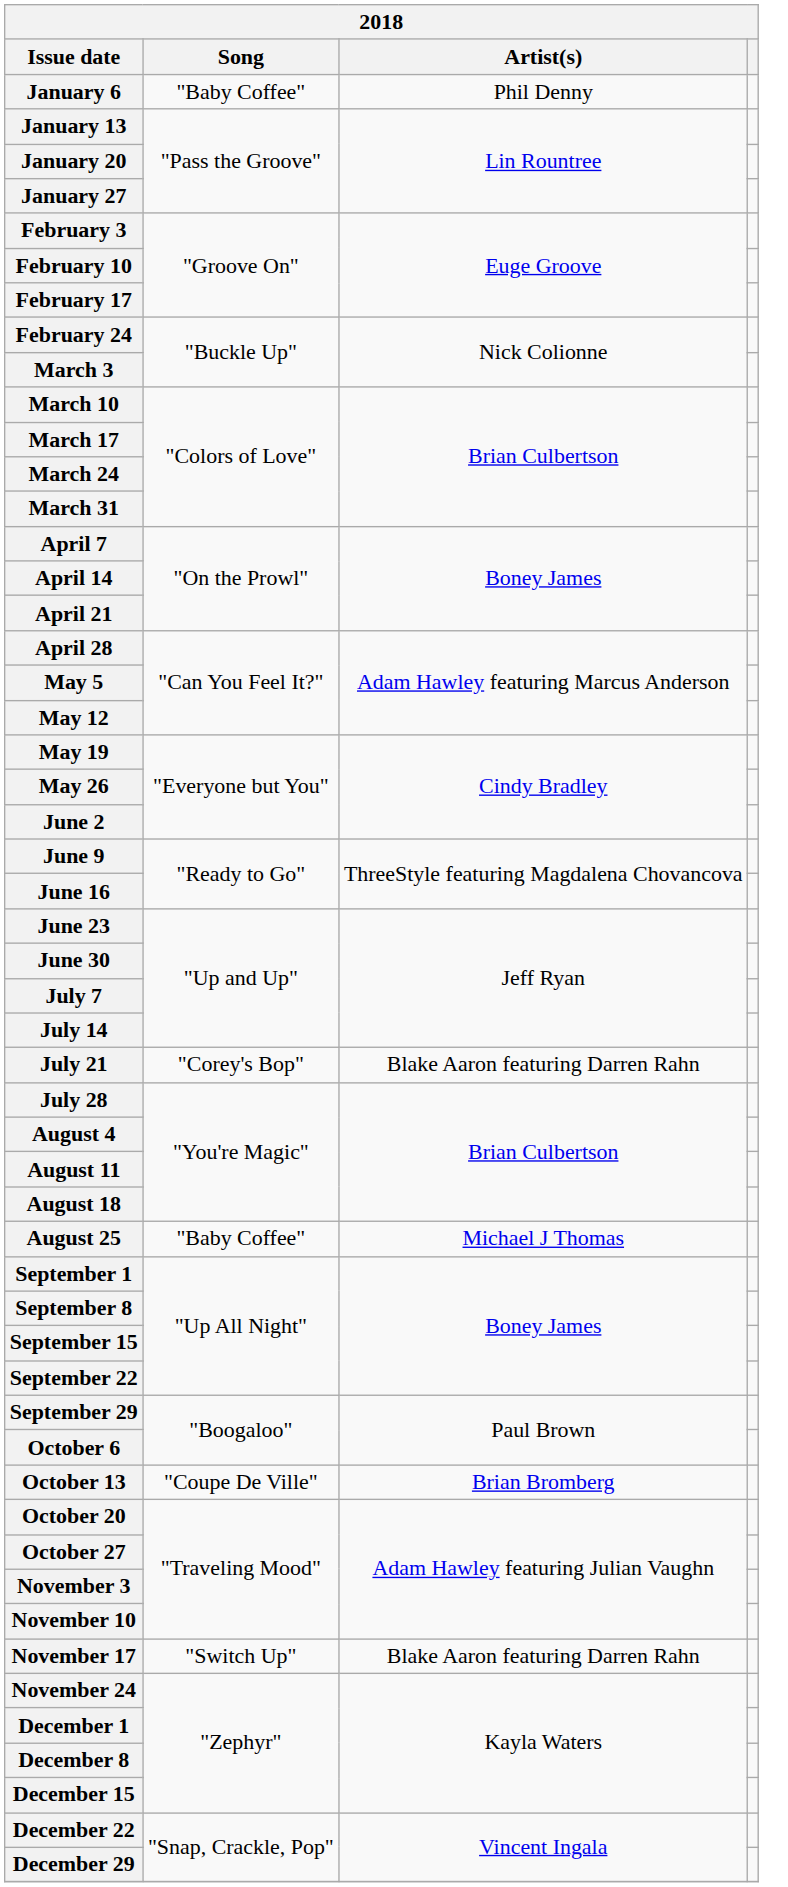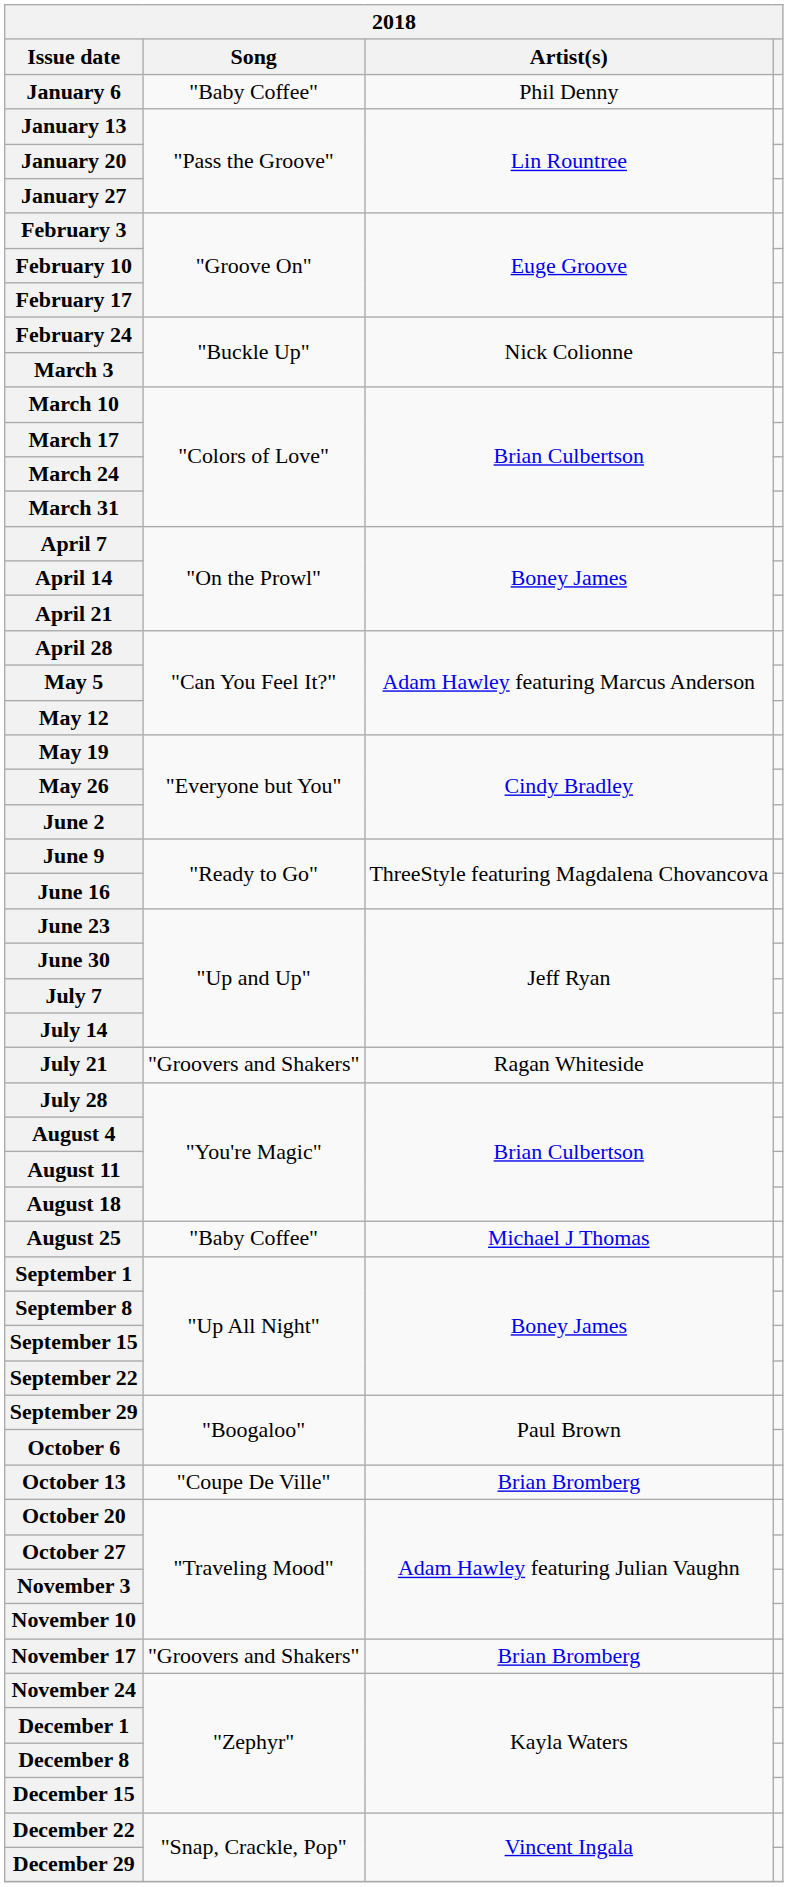 <table class="wikitable plainrowheaders" style="text-align: center;">
 <tr>
 <th colspan="5">2018</th>
 </tr>
 <tr>
 <th scope="col">Issue date</th>
 <th scope="col">Song</th>
 <th scope="col">Artist(s)</th>
 <th scope="col"></th>
 </tr>
 <tr>
 <th scope="row">January 6</th>
 <td>"Baby Coffee"</td>
 <td>Phil Denny</td>
 <td align="center"></td>
 </tr>
 <tr>
 <th scope="row">January 13</th>
 <td rowspan="3">"Pass the Groove"</td>
 <td rowspan="3"><a href='#'>Lin Rountree</a></td>
 <td align="center"></td>
 </tr>
 <tr>
 <th scope="row">January 20</th>
 <td align="center"></td>
 </tr>
 <tr>
 <th scope="row">January 27</th>
 <td align="center"></td>
 </tr>
 <tr>
 <th scope="row">February 3</th>
 <td rowspan="3">"Groove On"</td>
 <td rowspan="3"><a href='#'>Euge Groove</a></td>
 <td align="center"></td>
 </tr>
 <tr>
 <th scope="row">February 10</th>
 <td align="center"></td>
 </tr>
 <tr>
 <th scope="row">February 17</th>
 <td align="center"></td>
 </tr>
 <tr>
 <th scope="row">February 24</th>
 <td rowspan="2">"Buckle Up"</td>
 <td rowspan="2">Nick Colionne</td>
 <td align="center"></td>
 </tr>
 <tr>
 <th scope="row">March 3</th>
 <td align="center"></td>
 </tr>
 <tr>
 <th scope="row">March 10</th>
 <td rowspan="4">"Colors of Love"</td>
 <td rowspan="4"><a href='#'>Brian Culbertson</a></td>
 <td align="center"></td>
 </tr>
 <tr>
 <th scope="row">March 17</th>
 <td align="center"></td>
 </tr>
 <tr>
 <th scope="row">March 24</th>
 <td align="center"></td>
 </tr>
 <tr>
 <th scope="row">March 31</th>
 <td align="center"></td>
 </tr>
 <tr>
 <th scope="row">April 7</th>
 <td rowspan="3">"On the Prowl"</td>
 <td rowspan="3"><a href='#'>Boney James</a></td>
 <td align="center"></td>
 </tr>
 <tr>
 <th scope="row">April 14</th>
 <td align="center"></td>
 </tr>
 <tr>
 <th scope="row">April 21</th>
 <td align="center"></td>
 </tr>
 <tr>
 <th scope="row">April 28</th>
 <td rowspan="3">"Can You Feel It?"</td>
 <td rowspan="3"><a href='#'>Adam Hawley</a> featuring Marcus Anderson</td>
 <td align="center"></td>
 </tr>
 <tr>
 <th scope="row">May 5</th>
 <td align="center"></td>
 </tr>
 <tr>
 <th scope="row">May 12</th>
 <td align="center"></td>
 </tr>
 <tr>
 <th scope="row">May 19</th>
 <td rowspan="3">"Everyone but You"</td>
 <td rowspan="3"><a href='#'>Cindy Bradley</a></td>
 <td align="center"></td>
 </tr>
 <tr>
 <th scope="row">May 26</th>
 <td align="center"></td>
 </tr>
 <tr>
 <th scope="row">June 2</th>
 <td align="center"></td>
 </tr>
 <tr>
 <th scope="row">June 9</th>
 <td rowspan="2">"Ready to Go"</td>
 <td rowspan="2">ThreeStyle featuring Magdalena Chovancova</td>
 <td align="center"></td>
 </tr>
 <tr>
 <th scope="row">June 16</th>
 <td align="center"></td>
 </tr>
 <tr>
 <th scope="row">June 23</th>
 <td rowspan="4">"Up and Up"</td>
 <td rowspan="4">Jeff Ryan</td>
 <td align="center"></td>
 </tr>
 <tr>
 <th scope="row">June 30</th>
 <td align="center"></td>
 </tr>
 <tr>
 <th scope="row">July 7</th>
 <td align="center"></td>
 </tr>
 <tr>
 <th scope="row">July 14</th>
 <td align="center"></td>
 </tr>
 <tr>
 <th scope="row">July 21</th>
-<td>"Corey's Bop"</td>
-<td>Blake Aaron featuring Darren Rahn</td>
+<td>"Groovers and Shakers"</td>
+<td>Ragan Whiteside</td>
 <td align="center"></td>
 </tr>
 <tr>
 <th scope="row">July 28</th>
 <td rowspan="4">"You're Magic"</td>
 <td rowspan="4"><a href='#'>Brian Culbertson</a></td>
 <td align="center"></td>
 </tr>
 <tr>
 <th scope="row">August 4</th>
 <td align="center"></td>
 </tr>
 <tr>
 <th scope="row">August 11</th>
 <td align="center"></td>
 </tr>
 <tr>
 <th scope="row">August 18</th>
 <td align="center"></td>
 </tr>
 <tr>
 <th scope="row">August 25</th>
 <td>"Baby Coffee"</td>
 <td><a href='#'>Michael J Thomas</a></td>
 <td align="center"></td>
 </tr>
 <tr>
 <th scope="row">September 1</th>
 <td rowspan="4">"Up All Night"</td>
 <td rowspan="4"><a href='#'>Boney James</a></td>
 <td align="center"></td>
 </tr>
 <tr>
 <th scope="row">September 8</th>
 <td align="center"></td>
 </tr>
 <tr>
 <th scope="row">September 15</th>
 <td align="center"></td>
 </tr>
 <tr>
 <th scope="row">September 22</th>
 <td align="center"></td>
 </tr>
 <tr>
 <th scope="row">September 29</th>
 <td rowspan="2">"Boogaloo"</td>
 <td rowspan="2">Paul Brown</td>
 <td align="center"></td>
 </tr>
 <tr>
 <th scope="row">October 6</th>
 <td align="center"></td>
 </tr>
 <tr>
 <th scope="row">October 13</th>
 <td>"Coupe De Ville"</td>
 <td><a href='#'>Brian Bromberg</a></td>
 <td align="center"></td>
 </tr>
 <tr>
 <th scope="row">October 20</th>
 <td rowspan="4">"Traveling Mood"</td>
 <td rowspan="4"><a href='#'>Adam Hawley</a> featuring Julian Vaughn</td>
 <td align="center"></td>
 </tr>
 <tr>
 <th scope="row">October 27</th>
 <td align="center"></td>
 </tr>
 <tr>
 <th scope="row">November 3</th>
 <td align="center"></td>
 </tr>
 <tr>
 <th scope="row">November 10</th>
 <td align="center"></td>
 </tr>
 <tr>
 <th scope="row">November 17</th>
-<td>"Switch Up"</td>
-<td>Blake Aaron featuring Darren Rahn</td>
+<td>"Groovers and Shakers"</td>
+<td><a href='#'>Brian Bromberg</a></td>
 <td align="center"></td>
 </tr>
 <tr>
 <th scope="row">November 24</th>
 <td rowspan="4">"Zephyr"</td>
 <td rowspan="4">Kayla Waters</td>
 <td align="center"></td>
 </tr>
 <tr>
 <th scope="row">December 1</th>
 <td align="center"></td>
 </tr>
 <tr>
 <th scope="row">December 8</th>
 <td align="center"></td>
 </tr>
 <tr>
 <th scope="row">December 15</th>
 <td align="center"></td>
 </tr>
 <tr>
 <th scope="row">December 22</th>
 <td rowspan="2">"Snap, Crackle, Pop"</td>
 <td rowspan="2"><a href='#'>Vincent Ingala</a></td>
 <td align="center"></td>
 </tr>
 <tr>
 <th scope="row">December 29</th>
 <td align="center"></td>
 </tr>
 <tr>
 </tr>
 </table>
